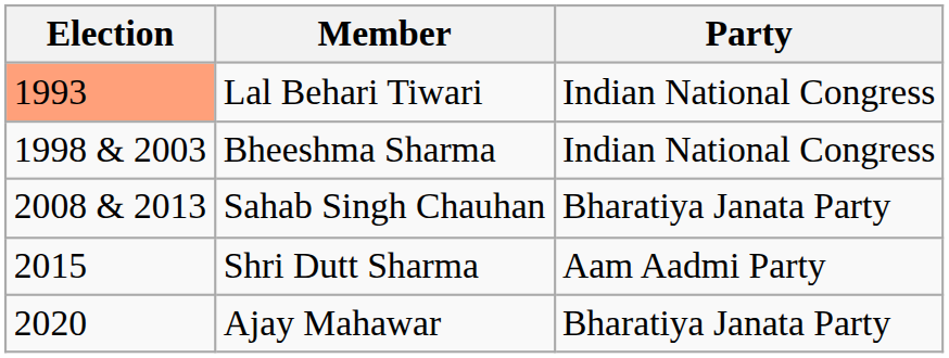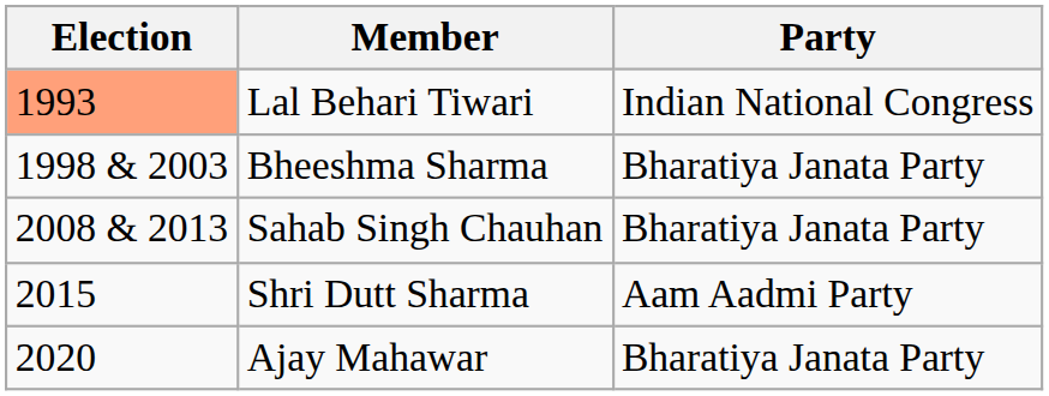 <table class="wikitable">
 <tr style="text-align:center;">
 <th>Election</th>
 <th>Member</th>
 <th>Party</th>
 </tr>
 <tr>
 <td style="background: lightsalmon;">1993</td>
 <td>Lal Behari Tiwari</td>
 <td>Indian National Congress</td>
 </tr>
 <tr>
 <td>1998 & 2003</td>
 <td>Bheeshma Sharma</td>
-<td>Indian National Congress</td>
+<td>Bharatiya Janata Party</td>
 </tr>
 <tr>
 <td>2008 & 2013</td>
 <td>Sahab Singh Chauhan</td>
 <td>Bharatiya Janata Party</td>
 </tr>
 <tr>
 <td>2015</td>
 <td>Shri Dutt Sharma</td>
 <td>Aam Aadmi Party</td>
 </tr>
 <tr>
 <td>2020</td>
 <td>Ajay Mahawar</td>
 <td>Bharatiya Janata Party</td>
 </tr>
 </table>
